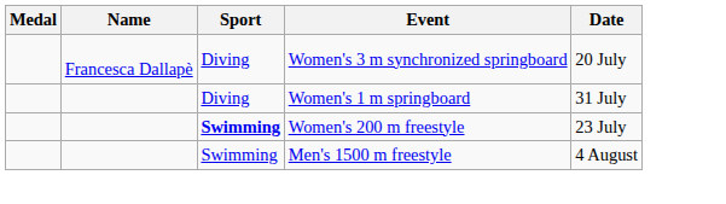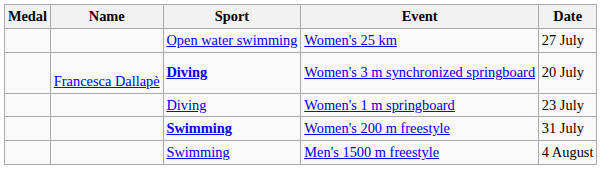 <table class="wikitable sortable" style="font-size:90%">
 <tr>
 <th>Medal</th>
 <th>Name</th>
 <th>Sport</th>
 <th>Event</th>
 <th>Date</th>
 </tr>
 <tr>
 <td></td>
+<td></td>
+<td><a href='#'>Open water swimming</a></td>
+<td><a href='#'>Women's 25 km</a></td>
+<td>27 July</td>
+</tr>
+<tr>
+<td></td>
 <td><br><a href='#'>Francesca Dallapè</a></td>
-<td><a href='#'>Diving</a></td>
+<td><strong><a href='#'>Diving</a></strong></td>
 <td><a href='#'>Women's 3 m synchronized springboard</a></td>
 <td>20 July</td>
 </tr>
 <tr>
 <td></td>
 <td></td>
 <td><a href='#'>Diving</a></td>
 <td><a href='#'>Women's 1 m springboard</a></td>
-<td>31 July</td>
+<td>23 July</td>
 </tr>
 <tr>
 <td></td>
 <td></td>
 <td><strong><a href='#'>Swimming</a></strong></td>
 <td><a href='#'>Women's 200 m freestyle</a></td>
-<td>23 July</td>
+<td>31 July</td>
 </tr>
 <tr>
 <td></td>
 <td></td>
 <td><a href='#'>Swimming</a></td>
 <td><a href='#'>Men's 1500 m freestyle</a></td>
 <td>4 August</td>
 </tr>
 </table>
